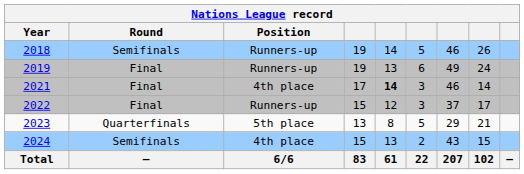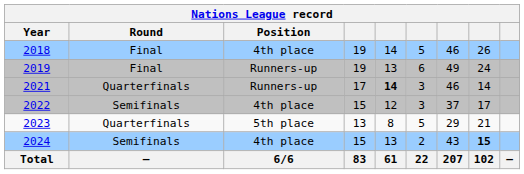 <table class="wikitable" style="text-align: center;font-size:100%; width: 600px;">
 <tr>
 <th colspan=9><a href='#'>Nations League</a> record</th>
 </tr>
 <tr>
 <th>Year</th>
 <th>Round</th>
 <th>Position</th>
 <th width=30></th>
 <th width=30></th>
 <th width=30></th>
 <th width=30></th>
 <th width=30></th>
 <th></th>
 </tr>
 <tr bgcolor=#9acdff>
 <td> <a href='#'>2018</a></td>
-<td>Semifinals</td>
-<td>Runners-up</td>
+<td>Final</td>
+<td>4th place</td>
 <td>19</td>
 <td>14</td>
 <td>5</td>
 <td>46</td>
 <td>26</td>
 <td></td>
 </tr>
 <tr bgcolor=silver>
 <td> <a href='#'>2019</a></td>
 <td>Final</td>
 <td>Runners-up</td>
 <td>19</td>
 <td>13</td>
 <td>6</td>
 <td>49</td>
 <td>24</td>
 <td></td>
 </tr>
 <tr bgcolor=silver>
 <td> <a href='#'>2021</a></td>
-<td>Final</td>
-<td>4th place</td>
+<td>Quarterfinals</td>
+<td>Runners-up</td>
 <td>17</td>
 <td><strong>14</strong></td>
 <td>3</td>
 <td>46</td>
 <td>14</td>
 <td></td>
 </tr>
 <tr bgcolor=silver>
 <td> <a href='#'>2022</a></td>
-<td>Final</td>
-<td>Runners-up</td>
+<td>Semifinals</td>
+<td>4th place</td>
 <td>15</td>
 <td>12</td>
 <td>3</td>
 <td>37</td>
 <td>17</td>
 <td></td>
 </tr>
 <tr>
 <td> <a href='#'>2023</a></td>
 <td>Quarterfinals</td>
 <td>5th place</td>
 <td>13</td>
 <td>8</td>
 <td>5</td>
 <td>29</td>
 <td>21</td>
 <td></td>
 </tr>
 <tr bgcolor=#9acdff>
 <td> <a href='#'>2024</a></td>
 <td>Semifinals</td>
 <td>4th place</td>
 <td>15</td>
 <td>13</td>
 <td>2</td>
 <td>43</td>
-<td>15</td>
+<td><strong>15</strong></td>
 <td></td>
 </tr>
 <tr>
 <th>Total</th>
 <th>—</th>
 <th>6/6</th>
 <th>83</th>
 <th>61</th>
 <th>22</th>
 <th>207</th>
 <th>102</th>
 <th>—</th>
 </tr>
 </table>
